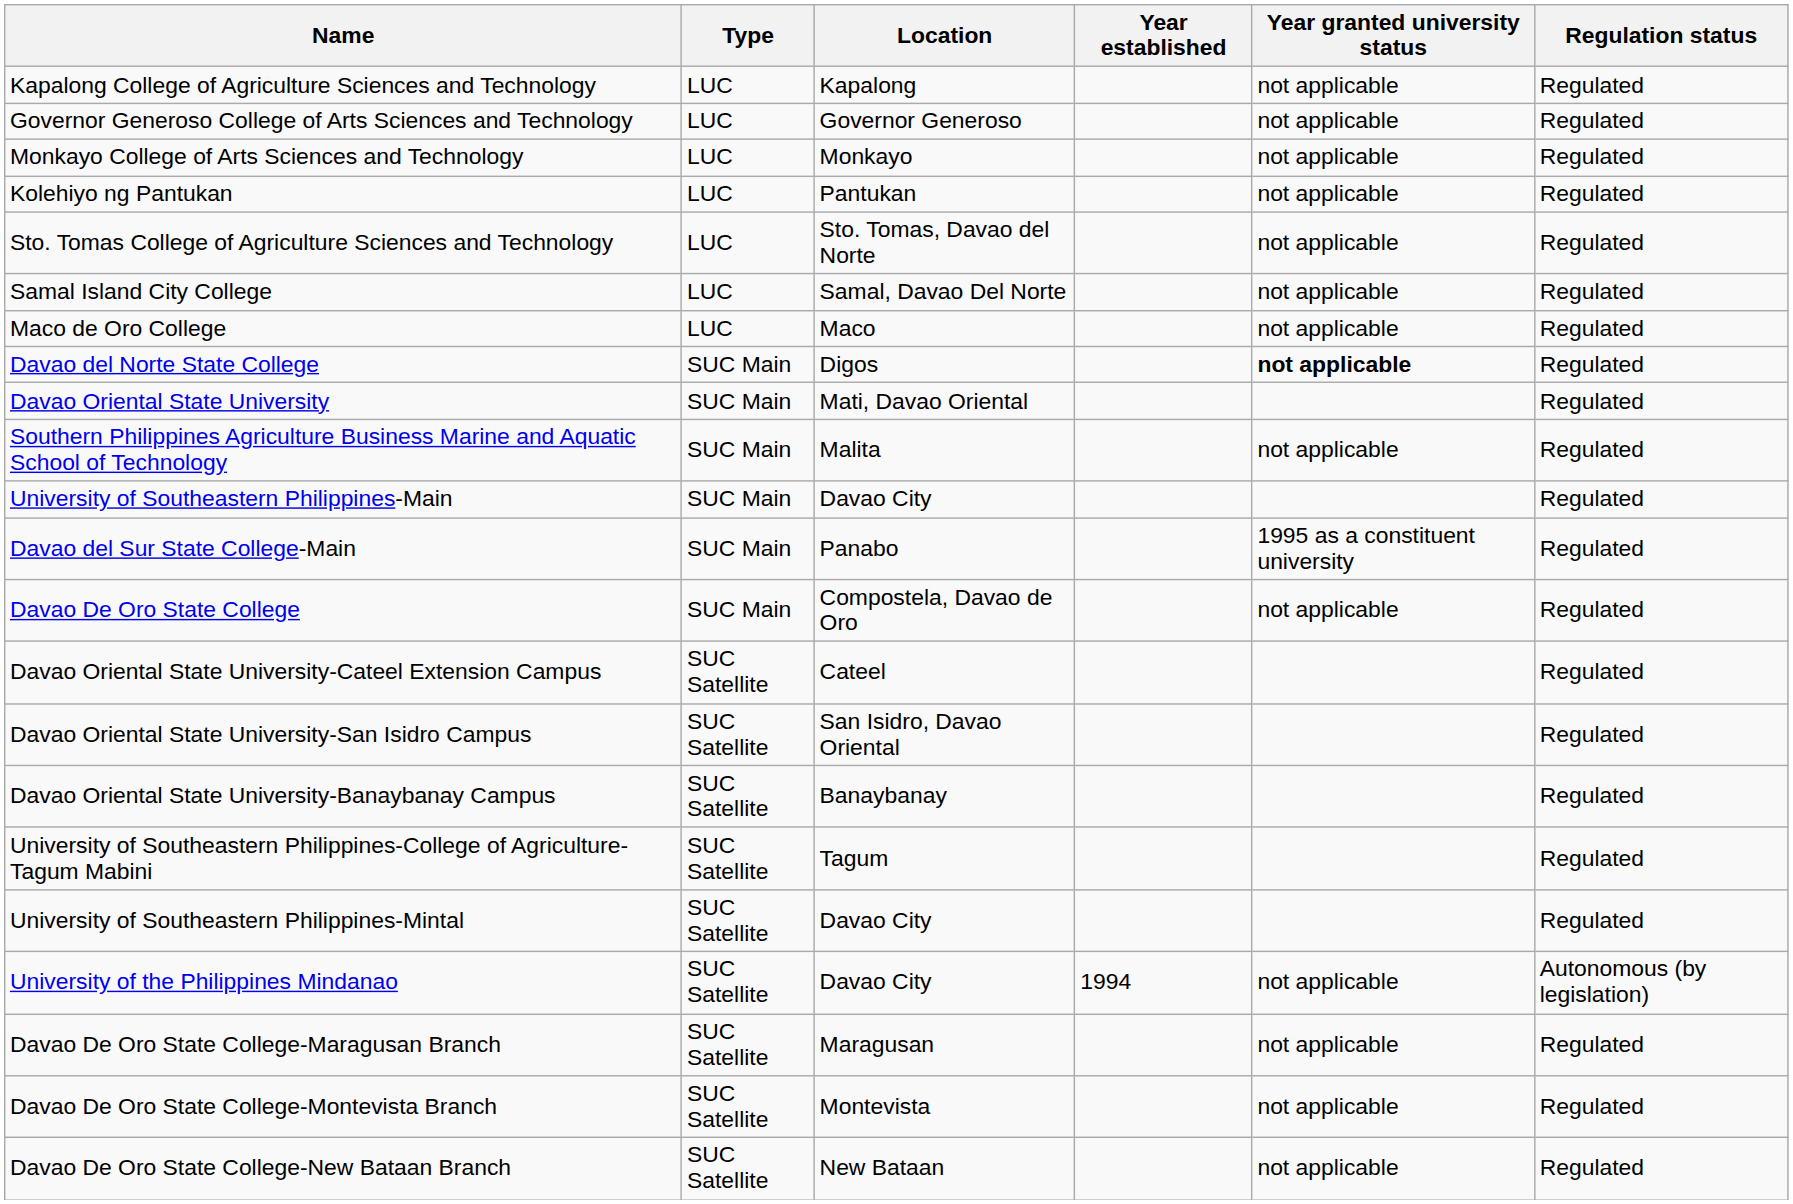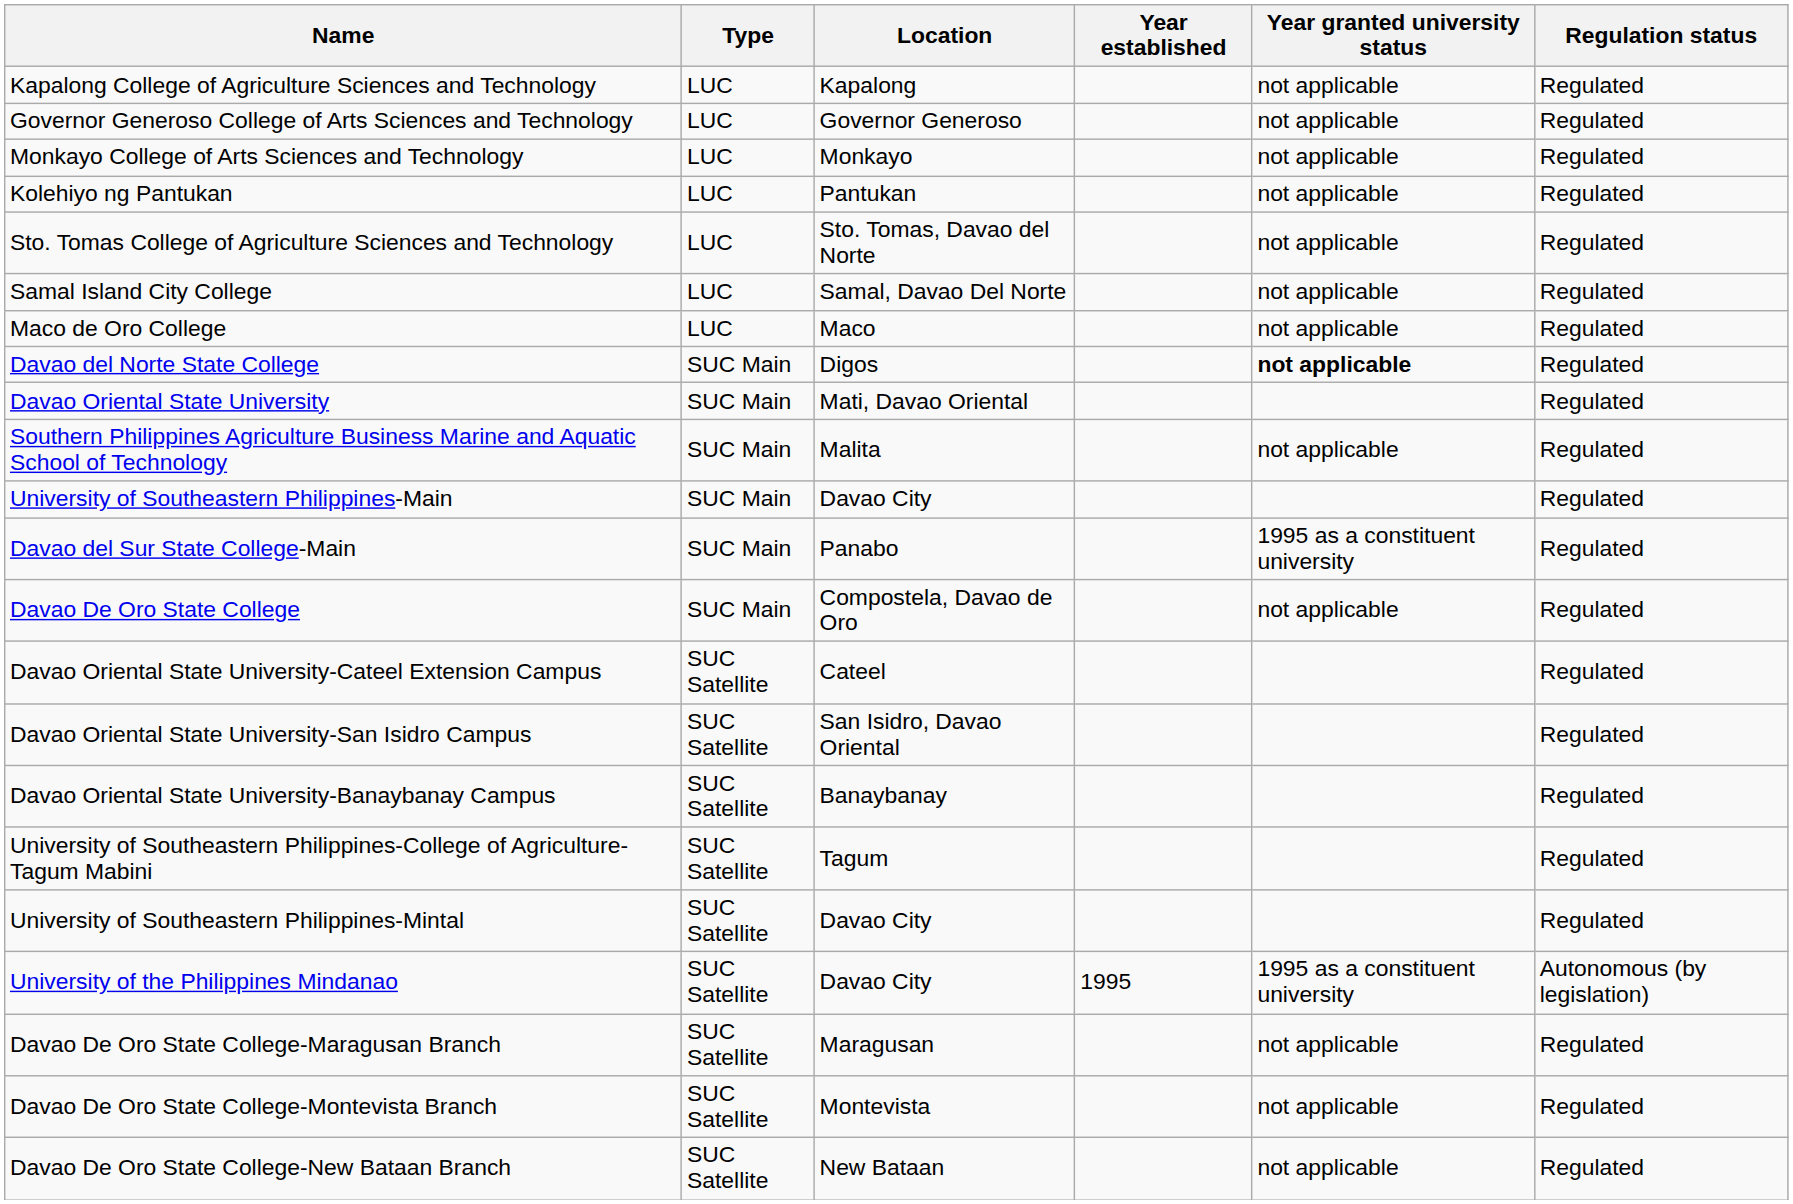 <table class="wikitable sortable static-row-numbers">
 <tr>
 <th>Name</th>
 <th>Type</th>
 <th class="unsortable">Location</th>
 <th>Year established</th>
 <th style="vertical-align:middle;">Year granted university status</th>
 <th style="vertical-align:middle;">Regulation status</th>
 </tr>
 <tr>
 <td>Kapalong College of Agriculture Sciences and Technology</td>
 <td>LUC</td>
 <td>Kapalong</td>
 <td></td>
 <td style="vertical-align:middle;">not applicable</td>
 <td style="vertical-align:middle;">Regulated</td>
 </tr>
 <tr>
 <td>Governor Generoso College of Arts Sciences and Technology</td>
 <td>LUC</td>
 <td>Governor Generoso</td>
 <td></td>
 <td style="vertical-align:middle;">not applicable</td>
 <td style="vertical-align:middle;">Regulated</td>
 </tr>
 <tr>
 <td>Monkayo College of Arts Sciences and Technology</td>
 <td>LUC</td>
 <td>Monkayo</td>
 <td></td>
 <td style="vertical-align:middle;">not applicable</td>
 <td style="vertical-align:middle;">Regulated</td>
 </tr>
 <tr>
 <td>Kolehiyo ng Pantukan</td>
 <td>LUC</td>
 <td>Pantukan</td>
 <td></td>
 <td style="vertical-align:middle;">not applicable</td>
 <td style="vertical-align:middle;">Regulated</td>
 </tr>
 <tr>
 <td>Sto. Tomas College of Agriculture Sciences and Technology</td>
 <td>LUC</td>
 <td>Sto. Tomas, Davao del Norte</td>
 <td></td>
 <td style="vertical-align:middle;">not applicable</td>
 <td style="vertical-align:middle;">Regulated</td>
 </tr>
 <tr>
 <td>Samal Island City College</td>
 <td>LUC</td>
 <td>Samal, Davao Del Norte</td>
 <td></td>
 <td style="vertical-align:middle;">not applicable</td>
 <td style="vertical-align:middle;">Regulated</td>
 </tr>
 <tr>
 <td>Maco de Oro College</td>
 <td>LUC</td>
 <td>Maco</td>
 <td></td>
 <td style="vertical-align:middle;">not applicable</td>
 <td style="vertical-align:middle;">Regulated</td>
 </tr>
 <tr>
 <td><a href='#'>Davao del Norte State College</a></td>
 <td>SUC Main</td>
 <td>Digos</td>
 <td></td>
 <td style="vertical-align:middle;"><strong>not applicable</strong></td>
 <td style="vertical-align:middle;">Regulated</td>
 </tr>
 <tr>
 <td><a href='#'>Davao Oriental State University</a></td>
 <td>SUC Main</td>
 <td>Mati, Davao Oriental</td>
 <td></td>
 <td></td>
 <td style="vertical-align:middle;">Regulated</td>
 </tr>
 <tr>
 <td><a href='#'>Southern Philippines Agriculture Business Marine and Aquatic School of Technology</a></td>
 <td>SUC Main</td>
 <td>Malita</td>
 <td></td>
 <td style="vertical-align:middle;">not applicable</td>
 <td style="vertical-align:middle;">Regulated</td>
 </tr>
 <tr>
 <td><a href='#'>University of Southeastern Philippines</a>-Main</td>
 <td>SUC Main</td>
 <td>Davao City</td>
 <td></td>
 <td></td>
 <td style="vertical-align:middle;">Regulated</td>
 </tr>
 <tr>
 <td><a href='#'>Davao del Sur State College</a>-Main</td>
 <td>SUC Main</td>
 <td>Panabo</td>
 <td></td>
 <td>1995 as a constituent university</td>
 <td style="vertical-align:middle;">Regulated</td>
 </tr>
 <tr>
 <td><a href='#'>Davao De Oro State College</a></td>
 <td>SUC Main</td>
 <td>Compostela, Davao de Oro</td>
 <td></td>
 <td style="vertical-align:middle;">not applicable</td>
 <td style="vertical-align:middle;">Regulated</td>
 </tr>
 <tr>
 <td>Davao Oriental State University-Cateel Extension Campus</td>
 <td>SUC Satellite</td>
 <td>Cateel</td>
 <td></td>
 <td></td>
 <td style="vertical-align:middle;">Regulated</td>
 </tr>
 <tr>
 <td>Davao Oriental State University-San Isidro Campus</td>
 <td>SUC Satellite</td>
 <td>San Isidro, Davao Oriental</td>
 <td></td>
 <td></td>
 <td style="vertical-align:middle;">Regulated</td>
 </tr>
 <tr>
 <td>Davao Oriental State University-Banaybanay Campus</td>
 <td>SUC Satellite</td>
 <td>Banaybanay</td>
 <td></td>
 <td></td>
 <td style="vertical-align:middle;">Regulated</td>
 </tr>
 <tr>
 <td>University of Southeastern Philippines-College of Agriculture-Tagum Mabini</td>
 <td>SUC Satellite</td>
 <td>Tagum</td>
 <td></td>
 <td></td>
 <td style="vertical-align:middle;">Regulated</td>
 </tr>
 <tr>
 <td>University of Southeastern Philippines-Mintal</td>
 <td>SUC Satellite</td>
 <td>Davao City</td>
 <td></td>
 <td></td>
 <td style="vertical-align:middle;">Regulated</td>
 </tr>
 <tr>
 <td><a href='#'>University of the Philippines Mindanao</a></td>
 <td>SUC Satellite</td>
 <td>Davao City</td>
-<td>1994</td>
-<td style="vertical-align:middle;">not applicable</td>
+<td>1995</td>
+<td>1995 as a constituent university</td>
 <td style="vertical-align:middle;">Autonomous (by legislation)</td>
 </tr>
 <tr>
 <td>Davao De Oro State College-Maragusan Branch</td>
 <td>SUC Satellite</td>
 <td>Maragusan</td>
 <td></td>
 <td style="vertical-align:middle;">not applicable</td>
 <td style="vertical-align:middle;">Regulated</td>
 </tr>
 <tr>
 <td>Davao De Oro State College-Montevista Branch</td>
 <td>SUC Satellite</td>
 <td>Montevista</td>
 <td></td>
 <td style="vertical-align:middle;">not applicable</td>
 <td style="vertical-align:middle;">Regulated</td>
 </tr>
 <tr>
 <td>Davao De Oro State College-New Bataan Branch</td>
 <td>SUC Satellite</td>
 <td>New Bataan</td>
 <td></td>
 <td style="vertical-align:middle;">not applicable</td>
 <td style="vertical-align:middle;">Regulated</td>
 </tr>
 </table>
